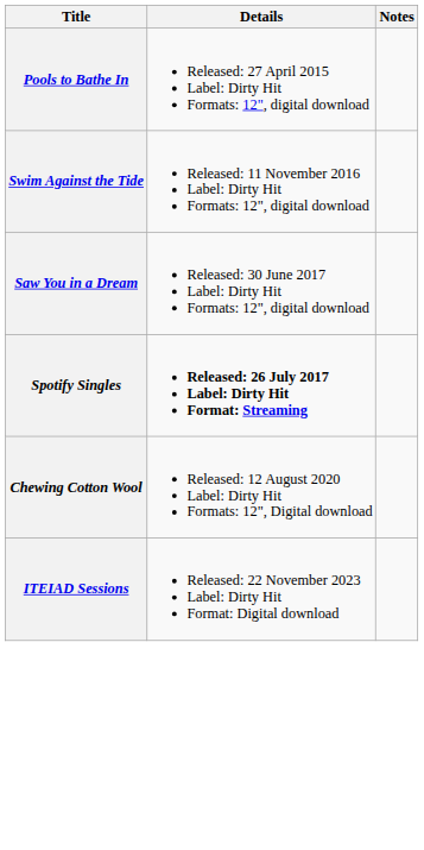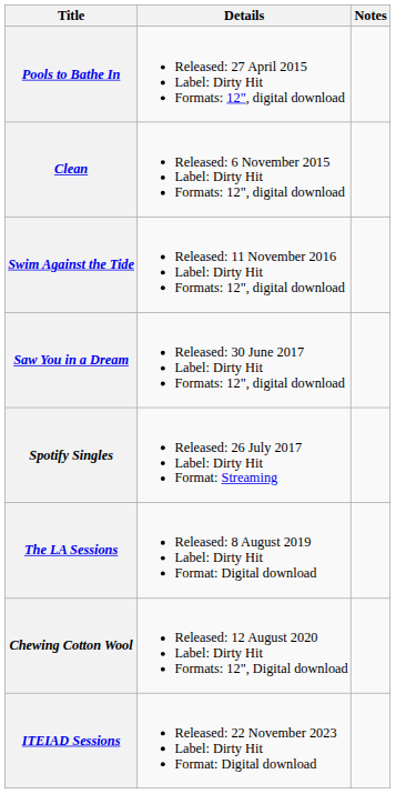 <table class="wikitable plainrowheaders">
 <tr>
 <th scope="col">Title</th>
 <th scope="col">Details</th>
 <th>Notes</th>
 </tr>
 <tr>
 <th scope="row"><em><a href='#'>Pools to Bathe In</a></em></th>
 <td><br><ul><li>Released: 27 April 2015</li><li>Label: Dirty Hit</li><li>Formats: <a href='#'>12"</a>, digital download</li></ul></td>
+<td></td>
+</tr>
+<tr>
+<th scope="row"><em><a href='#'>Clean</a></em></th>
+<td><br><ul><li>Released: 6 November 2015</li><li>Label: Dirty Hit</li><li>Formats: 12", digital download</li></ul></td>
 <td></td>
 </tr>
 <tr>
 <th scope="row"><em><a href='#'>Swim Against the Tide</a></em></th>
 <td><br><ul><li>Released: 11 November 2016</li><li>Label: Dirty Hit</li><li>Formats: 12", digital download</li></ul></td>
 <td></td>
 </tr>
 <tr>
 <th scope="row"><em><a href='#'>Saw You in a Dream</a></em></th>
 <td><br><ul><li>Released: 30 June 2017</li><li>Label: Dirty Hit</li><li>Formats: 12", digital download</li></ul></td>
 <td></td>
 </tr>
 <tr>
 <th scope="row"><em>Spotify Singles</em></th>
-<td><strong><br><ul><li>Released: 26 July 2017</li><li>Label: Dirty Hit</li><li>Format: <a href='#'>Streaming</a></li></ul></strong></td>
+<td><br><ul><li>Released: 26 July 2017</li><li>Label: Dirty Hit</li><li>Format: <a href='#'>Streaming</a></li></ul></td>
+<td></td>
+</tr>
+<tr>
+<th scope="row"><em><a href='#'>The LA Sessions</a></em></th>
+<td><br><ul><li>Released: 8 August 2019</li><li>Label: Dirty Hit</li><li>Format: Digital download</li></ul></td>
 <td></td>
 </tr>
 <tr>
 <th scope="row"><em>Chewing Cotton Wool</em></th>
 <td><br><ul><li>Released: 12 August 2020</li><li>Label: Dirty Hit</li><li>Formats: 12", Digital download</li></ul></td>
 <td></td>
 </tr>
 <tr>
 <th scope="row"><em><a href='#'>ITEIAD Sessions</a></em></th>
 <td><br><ul><li>Released: 22 November 2023</li><li>Label: Dirty Hit</li><li>Format: Digital download</li></ul></td>
 <td></td>
 </tr>
 </table>
